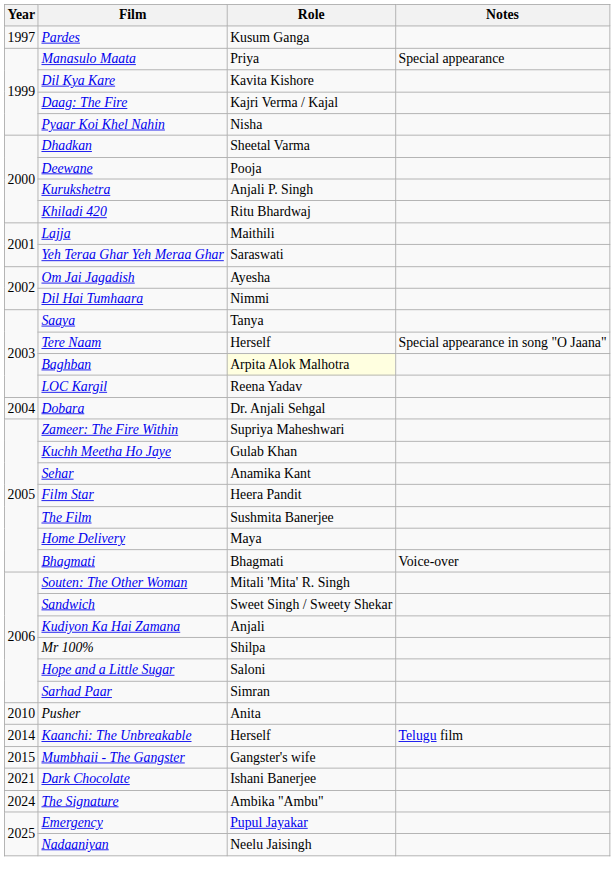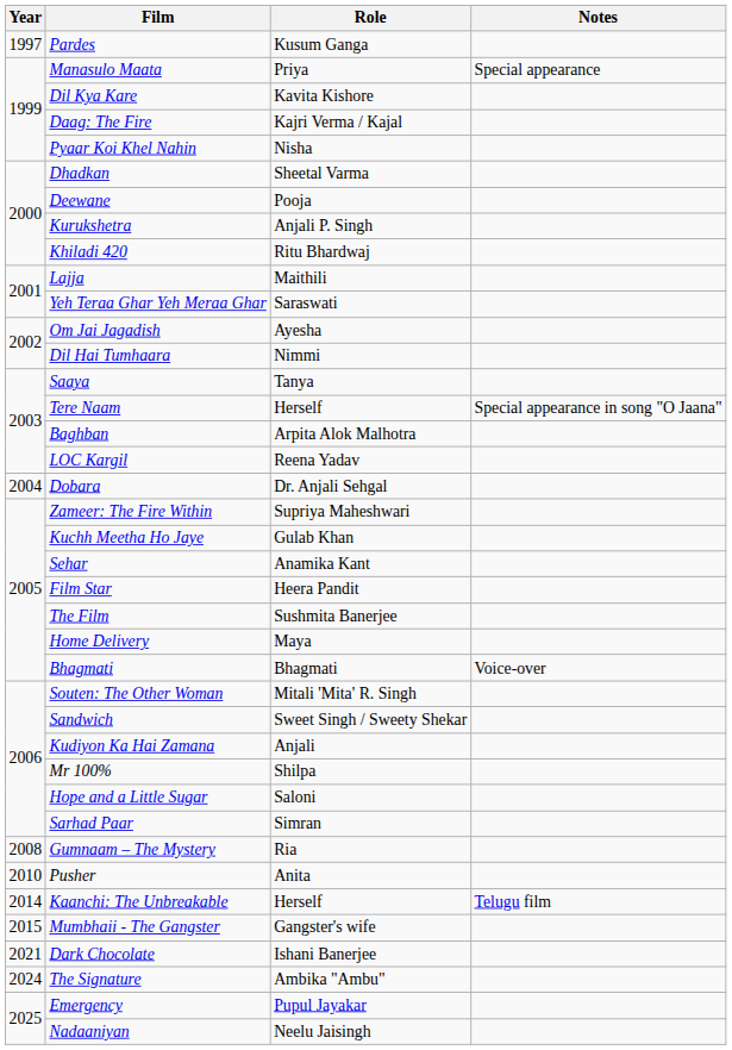 <table class="wikitable sortable">
 <tr>
 <th>Year</th>
 <th>Film</th>
 <th>Role</th>
 <th>Notes</th>
 </tr>
 <tr>
 <td>1997</td>
 <td><em><a href='#'>Pardes</a></em></td>
 <td>Kusum Ganga</td>
 <td></td>
 </tr>
 <tr>
 <td rowspan="4">1999</td>
 <td><em><a href='#'>Manasulo Maata</a></em></td>
 <td>Priya</td>
 <td>Special appearance</td>
 </tr>
 <tr>
 <td><em><a href='#'>Dil Kya Kare</a></em></td>
 <td>Kavita Kishore</td>
 <td></td>
 </tr>
 <tr>
 <td><em><a href='#'>Daag: The Fire</a></em></td>
 <td>Kajri Verma / Kajal</td>
 <td></td>
 </tr>
 <tr>
 <td><em><a href='#'>Pyaar Koi Khel Nahin</a></em></td>
 <td>Nisha</td>
 <td></td>
 </tr>
 <tr>
 <td rowspan="4">2000</td>
 <td><em><a href='#'>Dhadkan</a></em></td>
 <td>Sheetal Varma</td>
 <td></td>
 </tr>
 <tr>
 <td><em><a href='#'>Deewane</a></em></td>
 <td>Pooja</td>
 <td></td>
 </tr>
 <tr>
 <td><em><a href='#'>Kurukshetra</a></em></td>
 <td>Anjali P. Singh</td>
 <td></td>
 </tr>
 <tr>
 <td><em><a href='#'>Khiladi 420</a></em></td>
 <td>Ritu Bhardwaj</td>
 <td></td>
 </tr>
 <tr>
 <td rowspan="2">2001</td>
 <td><em><a href='#'>Lajja</a></em></td>
 <td>Maithili</td>
 <td></td>
 </tr>
 <tr>
 <td><em><a href='#'>Yeh Teraa Ghar Yeh Meraa Ghar</a></em></td>
 <td>Saraswati</td>
 <td></td>
 </tr>
 <tr>
 <td rowspan="2">2002</td>
 <td><em><a href='#'>Om Jai Jagadish</a></em></td>
 <td>Ayesha</td>
 <td></td>
 </tr>
 <tr>
 <td><em><a href='#'>Dil Hai Tumhaara</a></em></td>
 <td>Nimmi</td>
 <td></td>
 </tr>
 <tr>
 <td rowspan="4">2003</td>
 <td><em><a href='#'>Saaya</a></em></td>
 <td>Tanya</td>
 <td></td>
 </tr>
 <tr>
 <td><em><a href='#'>Tere Naam</a></em></td>
 <td>Herself</td>
 <td>Special appearance in song "O Jaana"</td>
 </tr>
 <tr>
 <td><em><a href='#'>Baghban</a></em></td>
-<td style="background: lightyellow;">Arpita Alok Malhotra</td>
+<td>Arpita Alok Malhotra</td>
 <td></td>
 </tr>
 <tr>
 <td><em><a href='#'>LOC Kargil</a></em></td>
 <td>Reena Yadav</td>
 <td></td>
 </tr>
 <tr>
 <td>2004</td>
 <td><em><a href='#'>Dobara</a></em></td>
 <td>Dr. Anjali Sehgal</td>
 <td></td>
 </tr>
 <tr>
 <td rowspan="7">2005</td>
 <td><em><a href='#'>Zameer: The Fire Within</a></em></td>
 <td>Supriya Maheshwari</td>
 <td></td>
 </tr>
 <tr>
 <td><em><a href='#'>Kuchh Meetha Ho Jaye</a></em></td>
 <td>Gulab Khan</td>
 <td></td>
 </tr>
 <tr>
 <td><em><a href='#'>Sehar</a></em></td>
 <td>Anamika Kant</td>
 <td></td>
 </tr>
 <tr>
 <td><em><a href='#'>Film Star</a></em></td>
 <td>Heera Pandit</td>
 <td></td>
 </tr>
 <tr>
 <td><em><a href='#'>The Film</a></em></td>
 <td>Sushmita Banerjee</td>
 <td></td>
 </tr>
 <tr>
 <td><em><a href='#'>Home Delivery</a></em></td>
 <td>Maya</td>
 <td></td>
 </tr>
 <tr>
 <td><em><a href='#'>Bhagmati</a></em></td>
 <td>Bhagmati</td>
 <td>Voice-over</td>
 </tr>
 <tr>
 <td rowspan="6">2006</td>
 <td><em><a href='#'>Souten: The Other Woman</a></em></td>
 <td>Mitali 'Mita' R. Singh</td>
 <td></td>
 </tr>
 <tr>
 <td><em><a href='#'>Sandwich</a></em></td>
 <td>Sweet Singh / Sweety Shekar</td>
 <td></td>
 </tr>
 <tr>
 <td><em><a href='#'>Kudiyon Ka Hai Zamana</a></em></td>
 <td>Anjali</td>
 <td></td>
 </tr>
 <tr>
 <td><em>Mr 100%</em></td>
 <td>Shilpa</td>
 <td></td>
 </tr>
 <tr>
 <td><em><a href='#'>Hope and a Little Sugar</a></em></td>
 <td>Saloni</td>
 <td></td>
 </tr>
 <tr>
 <td><em><a href='#'>Sarhad Paar</a></em></td>
 <td>Simran</td>
 <td></td>
 </tr>
 <tr>
+<td>2008</td>
+<td><em><a href='#'>Gumnaam – The Mystery</a></em></td>
+<td>Ria</td>
+<td></td>
+</tr>
+<tr>
 <td>2010</td>
 <td><em>Pusher</em></td>
 <td>Anita</td>
 <td></td>
 </tr>
 <tr>
 <td>2014</td>
 <td><em><a href='#'>Kaanchi: The Unbreakable</a></em></td>
 <td>Herself</td>
 <td><a href='#'>Telugu</a> film</td>
 </tr>
 <tr>
 <td>2015</td>
 <td><em><a href='#'>Mumbhaii - The Gangster</a></em></td>
 <td>Gangster's wife</td>
 <td></td>
 </tr>
 <tr>
 <td>2021</td>
 <td><em><a href='#'>Dark Chocolate</a></em></td>
 <td>Ishani Banerjee</td>
 <td></td>
 </tr>
 <tr>
 <td>2024</td>
 <td><em><a href='#'>The Signature</a></em></td>
 <td>Ambika "Ambu"</td>
 <td></td>
 </tr>
 <tr>
 <td rowspan="2">2025</td>
 <td><em><a href='#'>Emergency</a></em></td>
 <td><a href='#'>Pupul Jayakar</a></td>
 <td></td>
 </tr>
 <tr>
 <td><em><a href='#'>Nadaaniyan</a></em></td>
 <td>Neelu Jaisingh</td>
 <td></td>
 </tr>
 </table>
